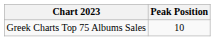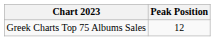 <table class="wikitable sortable plainrowheaders" style="text-align:center">
 <tr>
 <th>Chart 2023</th>
 <th>Peak Position</th>
 </tr>
 <tr>
 <td>Greek Charts Top 75 Albums Sales</td>
-<td>10</td>
+<td>12</td>
 </tr>
 </table>
